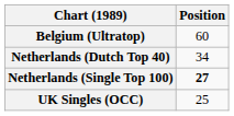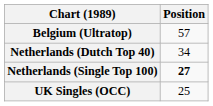 <table class="wikitable sortable plainrowheaders" style="text-align:center">
 <tr>
 <th scope="col">Chart (1989)</th>
 <th scope="col">Position</th>
 </tr>
 <tr>
 <th scope="row">Belgium (Ultratop)</th>
-<td>60</td>
+<td>57</td>
 </tr>
 <tr>
 <th scope="row">Netherlands (Dutch Top 40)</th>
 <td>34</td>
 </tr>
 <tr>
 <th scope="row">Netherlands (Single Top 100)</th>
 <td><strong>27</strong></td>
 </tr>
 <tr>
 <th scope="row">UK Singles (OCC)</th>
 <td>25</td>
 </tr>
 </table>
